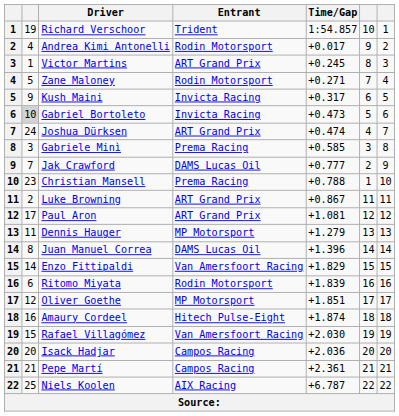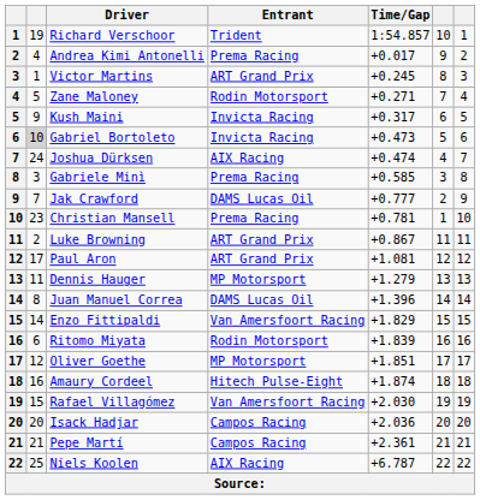 <table class="wikitable" style="font-size:85%">
 <tr>
 <th scope="col"></th>
 <th scope="col"></th>
 <th scope="col">Driver</th>
 <th scope="col">Entrant</th>
 <th scope="col">Time/Gap</th>
 <th scope="col"></th>
 <th scope="col"></th>
 </tr>
 <tr>
 <th>1</th>
 <td align="center">19</td>
 <td> <a href='#'>Richard Verschoor</a></td>
 <td><a href='#'>Trident</a></td>
 <td>1:54.857</td>
 <td align=center>10</td>
 <td align=center>1</td>
 </tr>
 <tr>
 <th>2</th>
 <td align="center">4</td>
 <td> <a href='#'>Andrea Kimi Antonelli</a></td>
-<td><a href='#'>Rodin Motorsport</a></td>
+<td><a href='#'>Prema Racing</a></td>
 <td>+0.017</td>
 <td align=center>9</td>
 <td align=center>2</td>
 </tr>
 <tr>
 <th>3</th>
 <td align="center">1</td>
 <td> <a href='#'>Victor Martins</a></td>
 <td><a href='#'>ART Grand Prix</a></td>
 <td>+0.245</td>
 <td align=center>8</td>
 <td align=center>3</td>
 </tr>
 <tr>
 <th>4</th>
 <td align="center">5</td>
 <td> <a href='#'>Zane Maloney</a></td>
 <td><a href='#'>Rodin Motorsport</a></td>
 <td>+0.271</td>
 <td align=center>7</td>
 <td align=center>4</td>
 </tr>
 <tr>
 <th>5</th>
 <td align="center">9</td>
 <td> <a href='#'>Kush Maini</a></td>
 <td><a href='#'>Invicta Racing</a></td>
 <td>+0.317</td>
 <td align=center>6</td>
 <td align=center>5</td>
 </tr>
 <tr>
 <th>6</th>
 <td align="center" style="background: lightgrey;">10</td>
 <td> <a href='#'>Gabriel Bortoleto</a></td>
 <td><a href='#'>Invicta Racing</a></td>
 <td>+0.473</td>
 <td align=center>5</td>
 <td align=center>6</td>
 </tr>
 <tr>
 <th>7</th>
 <td align="center">24</td>
 <td> <a href='#'>Joshua Dürksen</a></td>
-<td><a href='#'>ART Grand Prix</a></td>
+<td><a href='#'>AIX Racing</a></td>
 <td>+0.474</td>
 <td align=center>4</td>
 <td align=center>7</td>
 </tr>
 <tr>
 <th>8</th>
 <td align="center">3</td>
 <td> <a href='#'>Gabriele Minì</a></td>
 <td><a href='#'>Prema Racing</a></td>
 <td>+0.585</td>
 <td align=center>3</td>
 <td align=center>8</td>
 </tr>
 <tr>
 <th>9</th>
 <td align="center">7</td>
 <td> <a href='#'>Jak Crawford</a></td>
 <td><a href='#'>DAMS Lucas Oil</a></td>
 <td>+0.777</td>
 <td align=center>2</td>
 <td align=center>9</td>
 </tr>
 <tr>
 <th>10</th>
 <td align="center">23</td>
 <td> <a href='#'>Christian Mansell</a></td>
 <td><a href='#'>Prema Racing</a></td>
-<td>+0.788</td>
+<td>+0.781</td>
 <td align=center>1</td>
 <td align=center>10</td>
 </tr>
 <tr>
 <th>11</th>
 <td align="center">2</td>
 <td> <a href='#'>Luke Browning</a></td>
 <td><a href='#'>ART Grand Prix</a></td>
 <td>+0.867</td>
 <td align=center>11</td>
 <td align=center>11</td>
 </tr>
 <tr>
 <th>12</th>
 <td align="center">17</td>
 <td> <a href='#'>Paul Aron</a></td>
 <td><a href='#'>ART Grand Prix</a></td>
 <td>+1.081</td>
 <td align=center>12</td>
 <td align=center>12</td>
 </tr>
 <tr>
 <th>13</th>
 <td align="center">11</td>
 <td> <a href='#'>Dennis Hauger</a></td>
 <td><a href='#'>MP Motorsport</a></td>
 <td>+1.279</td>
 <td align=center>13</td>
 <td align=center>13</td>
 </tr>
 <tr>
 <th>14</th>
 <td align="center">8</td>
 <td> <a href='#'>Juan Manuel Correa</a></td>
 <td><a href='#'>DAMS Lucas Oil</a></td>
 <td>+1.396</td>
 <td align=center>14</td>
 <td align=center>14</td>
 </tr>
 <tr>
 <th>15</th>
 <td align="center">14</td>
 <td> <a href='#'>Enzo Fittipaldi</a></td>
 <td><a href='#'>Van Amersfoort Racing</a></td>
 <td>+1.829</td>
 <td align=center>15</td>
 <td align=center>15</td>
 </tr>
 <tr>
 <th>16</th>
 <td align="center">6</td>
 <td> <a href='#'>Ritomo Miyata</a></td>
 <td><a href='#'>Rodin Motorsport</a></td>
 <td>+1.839</td>
 <td align=center>16</td>
 <td align=center>16</td>
 </tr>
 <tr>
 <th>17</th>
 <td align="center">12</td>
 <td> <a href='#'>Oliver Goethe</a></td>
 <td><a href='#'>MP Motorsport</a></td>
 <td>+1.851</td>
 <td align=center>17</td>
 <td align=center>17</td>
 </tr>
 <tr>
 <th>18</th>
 <td align="center">16</td>
 <td> <a href='#'>Amaury Cordeel</a></td>
 <td><a href='#'>Hitech Pulse-Eight</a></td>
 <td>+1.874</td>
 <td align=center>18</td>
 <td align=center>18</td>
 </tr>
 <tr>
 <th>19</th>
 <td align="center">15</td>
 <td> <a href='#'>Rafael Villagómez</a></td>
 <td><a href='#'>Van Amersfoort Racing</a></td>
 <td>+2.030</td>
 <td align=center>19</td>
 <td align=center>19</td>
 </tr>
 <tr>
 <th>20</th>
 <td align="center">20</td>
 <td> <a href='#'>Isack Hadjar</a></td>
 <td><a href='#'>Campos Racing</a></td>
 <td>+2.036</td>
 <td align=center>20</td>
 <td align=center>20</td>
 </tr>
 <tr>
 <th>21</th>
 <td align="center">21</td>
 <td> <a href='#'>Pepe Martí</a></td>
 <td><a href='#'>Campos Racing</a></td>
 <td>+2.361</td>
 <td align=center>21</td>
 <td align=center>21</td>
 </tr>
 <tr>
 <th>22</th>
 <td align="center">25</td>
 <td> <a href='#'>Niels Koolen</a></td>
 <td><a href='#'>AIX Racing</a></td>
 <td>+6.787</td>
 <td align=center>22</td>
 <td align=center>22</td>
 </tr>
 <tr>
 <th colspan="7">Source:</th>
 </tr>
 </table>
